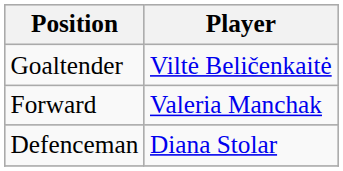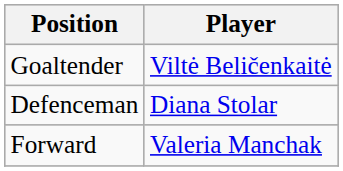 <table class="wikitable">
 <tr>
 <th>Position</th>
 <th>Player</th>
 </tr>
 <tr>
 <td>Goaltender</td>
 <td> <a href='#'>Viltė Beličenkaitė</a></td>
 </tr>
 <tr>
+<td>Defenceman</td>
+<td> <a href='#'>Diana Stolar</a></td>
+</tr>
+<tr>
 <td>Forward</td>
 <td> <a href='#'>Valeria Manchak</a></td>
 </tr>
-<tr>
-<td>Defenceman</td>
-<td> <a href='#'>Diana Stolar</a></td>
-</tr>
 </table>
